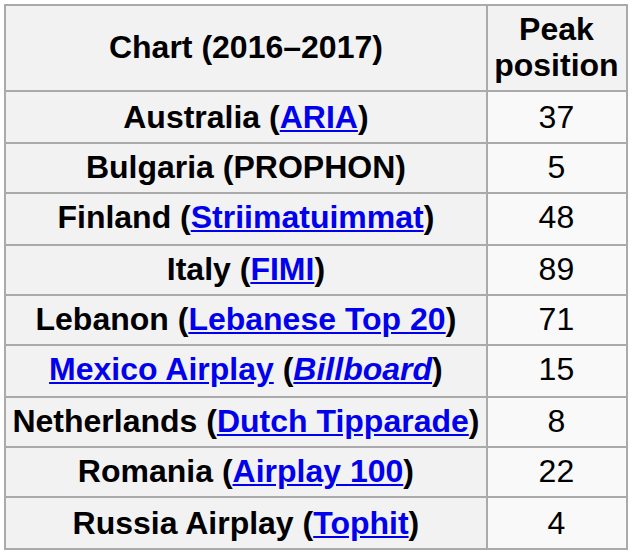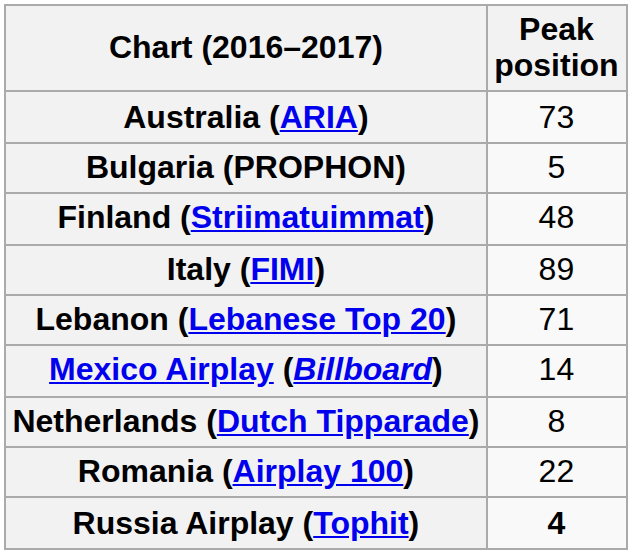 <table class="wikitable sortable plainrowheaders" style="text-align:center">
 <tr>
 <th scope="col">Chart (2016–2017)</th>
 <th scope="col">Peak<br> position</th>
 </tr>
 <tr>
 <th scope="row">Australia (<a href='#'>ARIA</a>)</th>
-<td>37</td>
+<td>73</td>
 </tr>
 <tr>
 </tr>
 <tr>
 </tr>
 <tr>
 </tr>
 <tr>
 <th scope="row">Bulgaria (PROPHON)</th>
 <td>5</td>
 </tr>
 <tr>
 </tr>
 <tr>
 </tr>
 <tr>
 </tr>
 <tr>
 </tr>
 <tr>
 <th scope="row">Finland (<a href='#'>Striimatuimmat</a>)</th>
 <td>48</td>
 </tr>
 <tr>
 </tr>
 <tr>
 </tr>
 <tr>
 </tr>
 <tr>
 </tr>
 <tr>
 <th scope="row">Italy (<a href='#'>FIMI</a>)</th>
 <td>89</td>
 </tr>
 <tr>
 <th scope="row">Lebanon (<a href='#'>Lebanese Top 20</a>)</th>
 <td>71</td>
 </tr>
 <tr>
 <th scope="row"><a href='#'>Mexico Airplay</a> (<em><a href='#'>Billboard</a></em>)</th>
-<td>15</td>
+<td>14</td>
 </tr>
 <tr>
 </tr>
 <tr>
 <th scope="row">Netherlands (<a href='#'>Dutch Tipparade</a>)</th>
 <td>8</td>
 </tr>
 <tr>
 </tr>
 <tr>
 <th scope="row">Romania (<a href='#'>Airplay 100</a>)</th>
 <td>22</td>
 </tr>
 <tr>
 <th scope="row">Russia Airplay (<a href='#'>Tophit</a>)</th>
-<td>4</td>
+<td><strong>4</strong></td>
 </tr>
 <tr>
 </tr>
 <tr>
 </tr>
 <tr>
 </tr>
 <tr>
 </tr>
 <tr>
 </tr>
 <tr>
 </tr>
 <tr>
 </tr>
 <tr>
 </tr>
 <tr>
 </tr>
 <tr>
 </tr>
 <tr>
 </tr>
 </table>
